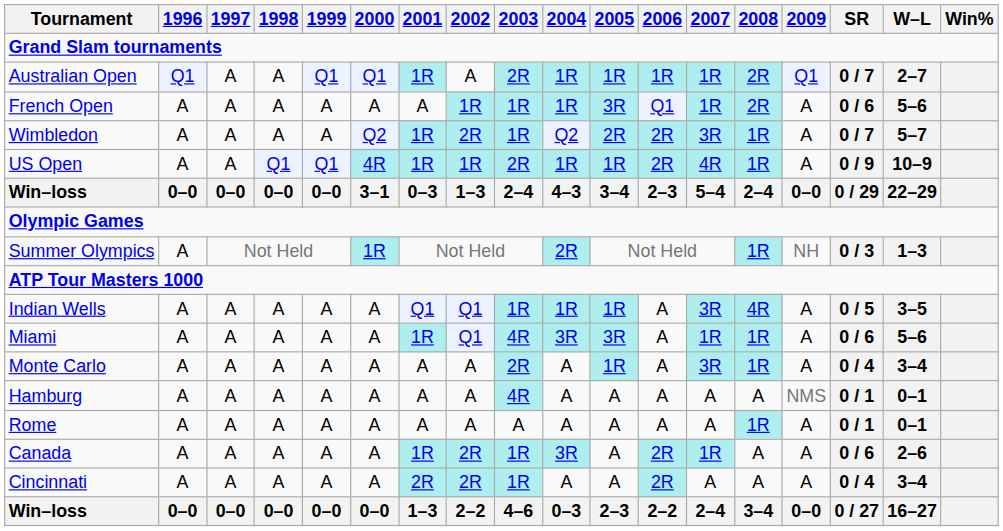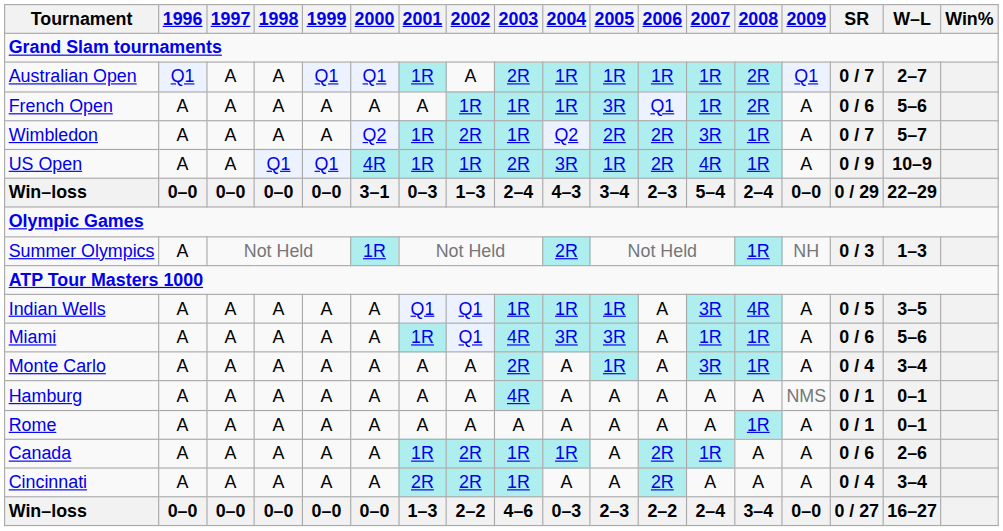 <table class=wikitable style=text-align:center;font-size:97%>
 <tr>
 <th>Tournament</th>
 <th><a href='#'>1996</a></th>
 <th><a href='#'>1997</a></th>
 <th><a href='#'>1998</a></th>
 <th><a href='#'>1999</a></th>
 <th><a href='#'>2000</a></th>
 <th><a href='#'>2001</a></th>
 <th><a href='#'>2002</a></th>
 <th><a href='#'>2003</a></th>
 <th><a href='#'>2004</a></th>
 <th><a href='#'>2005</a></th>
 <th><a href='#'>2006</a></th>
 <th><a href='#'>2007</a></th>
 <th><a href='#'>2008</a></th>
 <th><a href='#'>2009</a></th>
 <th>SR</th>
 <th>W–L</th>
 <th>Win%</th>
 </tr>
 <tr>
 <td colspan=25 style=text-align:left><a href='#'><strong>Grand Slam tournaments</strong></a></td>
 </tr>
 <tr>
 <td align=left><a href='#'>Australian Open</a></td>
 <td bgcolor=ecf2ff><a href='#'>Q1</a></td>
 <td>A</td>
 <td>A</td>
 <td bgcolor=ecf2ff><a href='#'>Q1</a></td>
 <td bgcolor=ecf2ff><a href='#'>Q1</a></td>
 <td bgcolor=afeeee><a href='#'>1R</a></td>
 <td>A</td>
 <td bgcolor=afeeee><a href='#'>2R</a></td>
 <td bgcolor=afeeee><a href='#'>1R</a></td>
 <td bgcolor=afeeee><a href='#'>1R</a></td>
 <td bgcolor=afeeee><a href='#'>1R</a></td>
 <td bgcolor=afeeee><a href='#'>1R</a></td>
 <td bgcolor=afeeee><a href='#'>2R</a></td>
 <td bgcolor=ecf2ff><a href='#'>Q1</a></td>
 <th>0 / 7</th>
 <th>2–7</th>
 <th></th>
 </tr>
 <tr>
 <td align=left><a href='#'>French Open</a></td>
 <td>A</td>
 <td>A</td>
 <td>A</td>
 <td>A</td>
 <td>A</td>
 <td>A</td>
 <td bgcolor=afeeee><a href='#'>1R</a></td>
 <td bgcolor=afeeee><a href='#'>1R</a></td>
 <td bgcolor=afeeee><a href='#'>1R</a></td>
 <td bgcolor=afeeee><a href='#'>3R</a></td>
 <td bgcolor=ecf2ff><a href='#'>Q1</a></td>
 <td bgcolor=afeeee><a href='#'>1R</a></td>
 <td bgcolor=afeeee><a href='#'>2R</a></td>
 <td>A</td>
 <th>0 / 6</th>
 <th>5–6</th>
 <th></th>
 </tr>
 <tr>
 <td align=left><a href='#'>Wimbledon</a></td>
 <td>A</td>
 <td>A</td>
 <td>A</td>
 <td>A</td>
 <td bgcolor=ecf2ff><a href='#'>Q2</a></td>
 <td bgcolor=afeeee><a href='#'>1R</a></td>
 <td bgcolor=afeeee><a href='#'>2R</a></td>
 <td bgcolor=afeeee><a href='#'>1R</a></td>
 <td bgcolor=ecf2ff><a href='#'>Q2</a></td>
 <td bgcolor=afeeee><a href='#'>2R</a></td>
 <td bgcolor=afeeee><a href='#'>2R</a></td>
 <td bgcolor=afeeee><a href='#'>3R</a></td>
 <td bgcolor=afeeee><a href='#'>1R</a></td>
 <td>A</td>
 <th>0 / 7</th>
 <th>5–7</th>
 <th></th>
 </tr>
 <tr>
 <td align=left><a href='#'>US Open</a></td>
 <td>A</td>
 <td>A</td>
 <td bgcolor=ecf2ff><a href='#'>Q1</a></td>
 <td bgcolor=ecf2ff><a href='#'>Q1</a></td>
 <td bgcolor=afeeee><a href='#'>4R</a></td>
 <td bgcolor=afeeee><a href='#'>1R</a></td>
 <td bgcolor=afeeee><a href='#'>1R</a></td>
 <td bgcolor=afeeee><a href='#'>2R</a></td>
-<td bgcolor=afeeee><a href='#'>1R</a></td>
+<td bgcolor=afeeee><a href='#'>3R</a></td>
 <td bgcolor=afeeee><a href='#'>1R</a></td>
 <td bgcolor=afeeee><a href='#'>2R</a></td>
 <td bgcolor=afeeee><a href='#'>4R</a></td>
 <td bgcolor=afeeee><a href='#'>1R</a></td>
 <td>A</td>
 <th>0 / 9</th>
 <th>10–9</th>
 <th></th>
 </tr>
 <tr>
 <th style=text-align:left><strong>Win–loss</strong></th>
 <th>0–0</th>
 <th>0–0</th>
 <th>0–0</th>
 <th>0–0</th>
 <th>3–1</th>
 <th>0–3</th>
 <th>1–3</th>
 <th>2–4</th>
 <th>4–3</th>
 <th>3–4</th>
 <th>2–3</th>
 <th>5–4</th>
 <th>2–4</th>
 <th>0–0</th>
 <th>0 / 29</th>
 <th>22–29</th>
 <th></th>
 </tr>
 <tr>
 <td colspan=20 align=left><strong><a href='#'>Olympic Games</a></strong></td>
 </tr>
 <tr>
 <td align=left><a href='#'>Summer Olympics</a></td>
 <td>A</td>
 <td colspan=3 style=color:#767676>Not Held</td>
 <td bgcolor=afeeee><a href='#'>1R</a></td>
 <td colspan=3 style=color:#767676>Not Held</td>
 <td bgcolor=afeeee><a href='#'>2R</a></td>
 <td colspan=3 style=color:#767676>Not Held</td>
 <td bgcolor=afeeee><a href='#'>1R</a></td>
 <td colspan=1 style=color:#767676>NH</td>
 <th>0 / 3</th>
 <th>1–3</th>
 <th></th>
 </tr>
 <tr>
 <td colspan=25 style=text-align:left><strong><a href='#'>ATP Tour Masters 1000</a></strong></td>
 </tr>
 <tr>
 <td align=left><a href='#'>Indian Wells</a></td>
 <td>A</td>
 <td>A</td>
 <td>A</td>
 <td>A</td>
 <td>A</td>
 <td bgcolor=ecf2ff><a href='#'>Q1</a></td>
 <td bgcolor=ecf2ff><a href='#'>Q1</a></td>
 <td bgcolor=afeeee><a href='#'>1R</a></td>
 <td bgcolor=afeeee><a href='#'>1R</a></td>
 <td bgcolor=afeeee><a href='#'>1R</a></td>
 <td>A</td>
 <td bgcolor=afeeee><a href='#'>3R</a></td>
 <td bgcolor=afeeee><a href='#'>4R</a></td>
 <td>A</td>
 <th>0 / 5</th>
 <th>3–5</th>
 <th></th>
 </tr>
 <tr>
 <td align=left><a href='#'>Miami</a></td>
 <td>A</td>
 <td>A</td>
 <td>A</td>
 <td>A</td>
 <td>A</td>
 <td bgcolor=afeeee><a href='#'>1R</a></td>
 <td bgcolor=ecf2ff><a href='#'>Q1</a></td>
 <td bgcolor=afeeee><a href='#'>4R</a></td>
 <td bgcolor=afeeee><a href='#'>3R</a></td>
 <td bgcolor=afeeee><a href='#'>3R</a></td>
 <td>A</td>
 <td bgcolor=afeeee><a href='#'>1R</a></td>
 <td bgcolor=afeeee><a href='#'>1R</a></td>
 <td>A</td>
 <th>0 / 6</th>
 <th>5–6</th>
 <th></th>
 </tr>
 <tr>
 <td align=left><a href='#'>Monte Carlo</a></td>
 <td>A</td>
 <td>A</td>
 <td>A</td>
 <td>A</td>
 <td>A</td>
 <td>A</td>
 <td>A</td>
 <td bgcolor=afeeee><a href='#'>2R</a></td>
 <td>A</td>
 <td bgcolor=afeeee><a href='#'>1R</a></td>
 <td>A</td>
 <td bgcolor=afeeee><a href='#'>3R</a></td>
 <td bgcolor=afeeee><a href='#'>1R</a></td>
 <td>A</td>
 <th>0 / 4</th>
 <th>3–4</th>
 <th></th>
 </tr>
 <tr>
 <td align=left><a href='#'>Hamburg</a></td>
 <td>A</td>
 <td>A</td>
 <td>A</td>
 <td>A</td>
 <td>A</td>
 <td>A</td>
 <td>A</td>
 <td bgcolor=afeeee><a href='#'>4R</a></td>
 <td>A</td>
 <td>A</td>
 <td>A</td>
 <td>A</td>
 <td>A</td>
 <td colspan=1 style=color:#767676>NMS</td>
 <th>0 / 1</th>
 <th>0–1</th>
 <th></th>
 </tr>
 <tr>
 <td align=left><a href='#'>Rome</a></td>
 <td>A</td>
 <td>A</td>
 <td>A</td>
 <td>A</td>
 <td>A</td>
 <td>A</td>
 <td>A</td>
 <td>A</td>
 <td>A</td>
 <td>A</td>
 <td>A</td>
 <td>A</td>
 <td bgcolor=afeeee><a href='#'>1R</a></td>
 <td>A</td>
 <th>0 / 1</th>
 <th>0–1</th>
 <th></th>
 </tr>
 <tr>
 <td align=left><a href='#'>Canada</a></td>
 <td>A</td>
 <td>A</td>
 <td>A</td>
 <td>A</td>
 <td>A</td>
 <td bgcolor=afeeee><a href='#'>1R</a></td>
 <td bgcolor=afeeee><a href='#'>2R</a></td>
 <td bgcolor=afeeee><a href='#'>1R</a></td>
-<td bgcolor=afeeee><a href='#'>3R</a></td>
+<td bgcolor=afeeee><a href='#'>1R</a></td>
 <td>A</td>
 <td bgcolor=afeeee><a href='#'>2R</a></td>
 <td bgcolor=afeeee><a href='#'>1R</a></td>
 <td>A</td>
 <td>A</td>
 <th>0 / 6</th>
 <th>2–6</th>
 <th></th>
 </tr>
 <tr>
 <td align=left><a href='#'>Cincinnati</a></td>
 <td>A</td>
 <td>A</td>
 <td>A</td>
 <td>A</td>
 <td>A</td>
 <td bgcolor=afeeee><a href='#'>2R</a></td>
 <td bgcolor=afeeee><a href='#'>2R</a></td>
 <td bgcolor=afeeee><a href='#'>1R</a></td>
 <td>A</td>
 <td>A</td>
 <td bgcolor=afeeee><a href='#'>2R</a></td>
 <td>A</td>
 <td>A</td>
 <td>A</td>
 <th>0 / 4</th>
 <th>3–4</th>
 <th></th>
 </tr>
 <tr>
 <th style=text-align:left><strong>Win–loss</strong></th>
 <th>0–0</th>
 <th>0–0</th>
 <th>0–0</th>
 <th>0–0</th>
 <th>0–0</th>
 <th>1–3</th>
 <th>2–2</th>
 <th>4–6</th>
 <th>0–3</th>
 <th>2–3</th>
 <th>2–2</th>
 <th>2–4</th>
 <th>3–4</th>
 <th>0–0</th>
 <th>0 / 27</th>
 <th>16–27</th>
 <th></th>
 </tr>
 </table>
